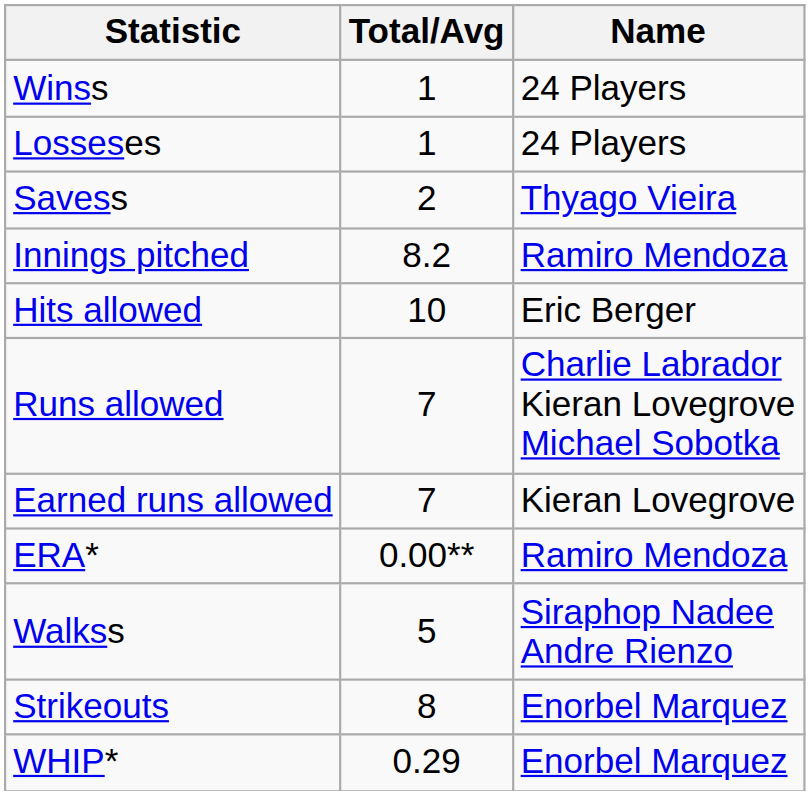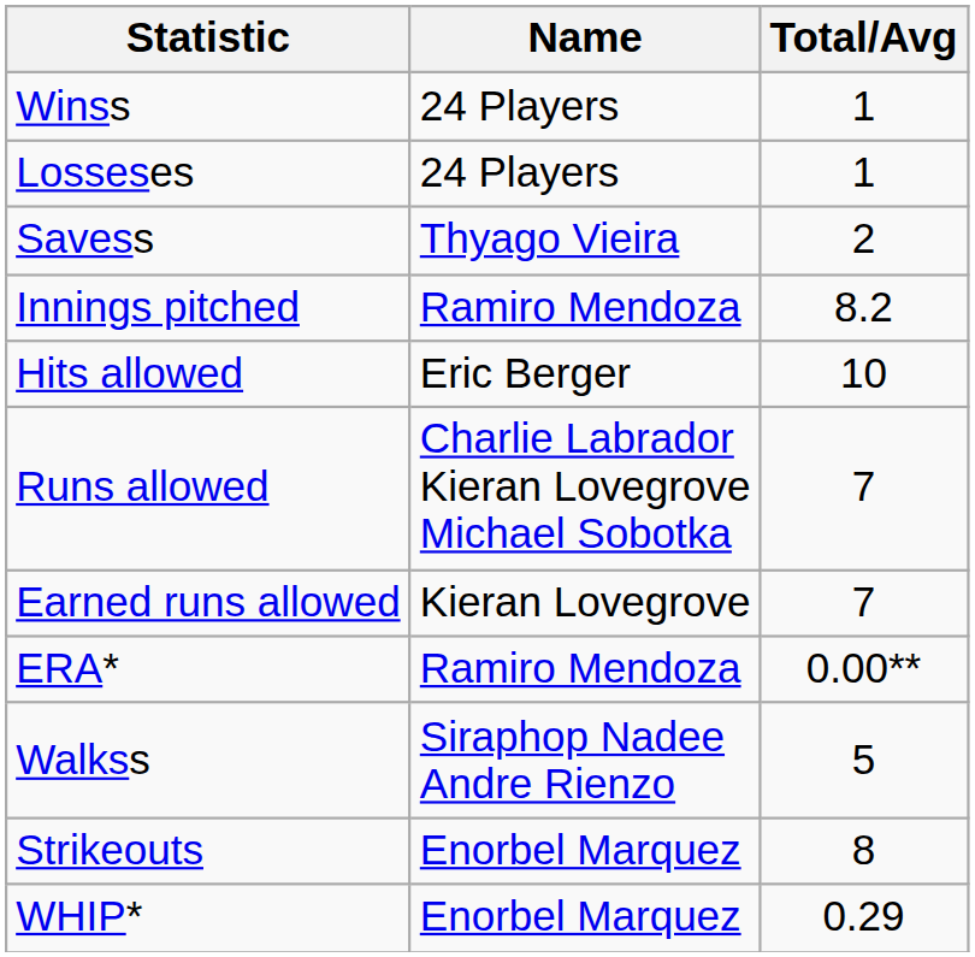 <table class=wikitable>
 <tr>
 <th>Statistic</th>
+<th>Name</th>
 <th>Total/Avg</th>
-<th>Name</th>
 </tr>
 <tr>
 <td><a href='#'>Wins</a>s</td>
+<td>24 Players</td>
 <td align=center>1</td>
-<td>24 Players</td>
 </tr>
 <tr>
 <td><a href='#'>Losses</a>es</td>
+<td>24 Players</td>
 <td align=center>1</td>
-<td>24 Players</td>
 </tr>
 <tr>
 <td><a href='#'>Saves</a>s</td>
+<td> <a href='#'>Thyago Vieira</a></td>
 <td align=center>2</td>
-<td> <a href='#'>Thyago Vieira</a></td>
 </tr>
 <tr>
 <td><a href='#'>Innings pitched</a></td>
+<td> <a href='#'>Ramiro Mendoza</a></td>
 <td align=center>8.2</td>
-<td> <a href='#'>Ramiro Mendoza</a></td>
 </tr>
 <tr>
 <td><a href='#'>Hits allowed</a></td>
+<td> Eric Berger</td>
 <td align=center>10</td>
-<td> Eric Berger</td>
 </tr>
 <tr>
 <td><a href='#'>Runs allowed</a></td>
+<td> <a href='#'>Charlie Labrador</a><br> Kieran Lovegrove<br> <a href='#'>Michael Sobotka</a></td>
 <td align=center>7</td>
-<td> <a href='#'>Charlie Labrador</a><br> Kieran Lovegrove<br> <a href='#'>Michael Sobotka</a></td>
 </tr>
 <tr>
 <td><a href='#'>Earned runs allowed</a></td>
+<td> Kieran Lovegrove</td>
 <td align=center>7</td>
-<td> Kieran Lovegrove</td>
 </tr>
 <tr>
 <td><a href='#'>ERA</a>*</td>
+<td> <a href='#'>Ramiro Mendoza</a></td>
 <td align=center>0.00**</td>
-<td> <a href='#'>Ramiro Mendoza</a></td>
 </tr>
 <tr>
 <td><a href='#'>Walks</a>s</td>
+<td> <a href='#'>Siraphop Nadee</a><br> <a href='#'>Andre Rienzo</a></td>
 <td align=center>5</td>
-<td> <a href='#'>Siraphop Nadee</a><br> <a href='#'>Andre Rienzo</a></td>
 </tr>
 <tr>
 <td><a href='#'>Strikeouts</a></td>
+<td> <a href='#'>Enorbel Marquez</a></td>
 <td align=center>8</td>
-<td> <a href='#'>Enorbel Marquez</a></td>
 </tr>
 <tr>
 <td><a href='#'>WHIP</a>*</td>
+<td> <a href='#'>Enorbel Marquez</a></td>
 <td align=center>0.29</td>
-<td> <a href='#'>Enorbel Marquez</a></td>
 </tr>
 </table>
